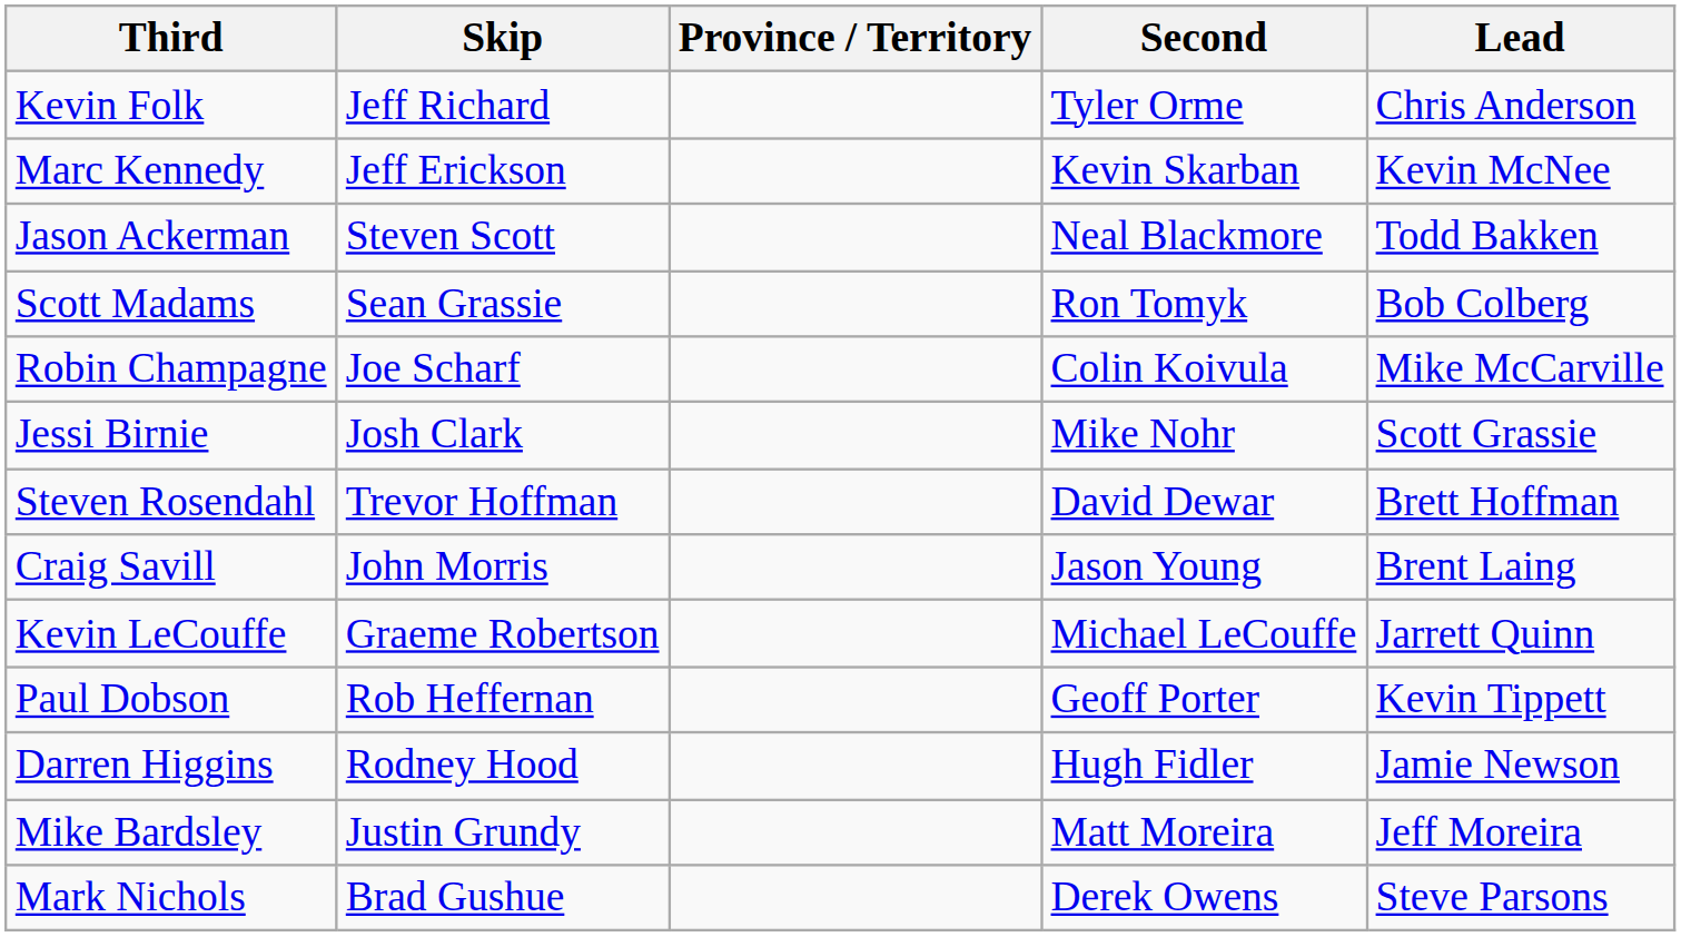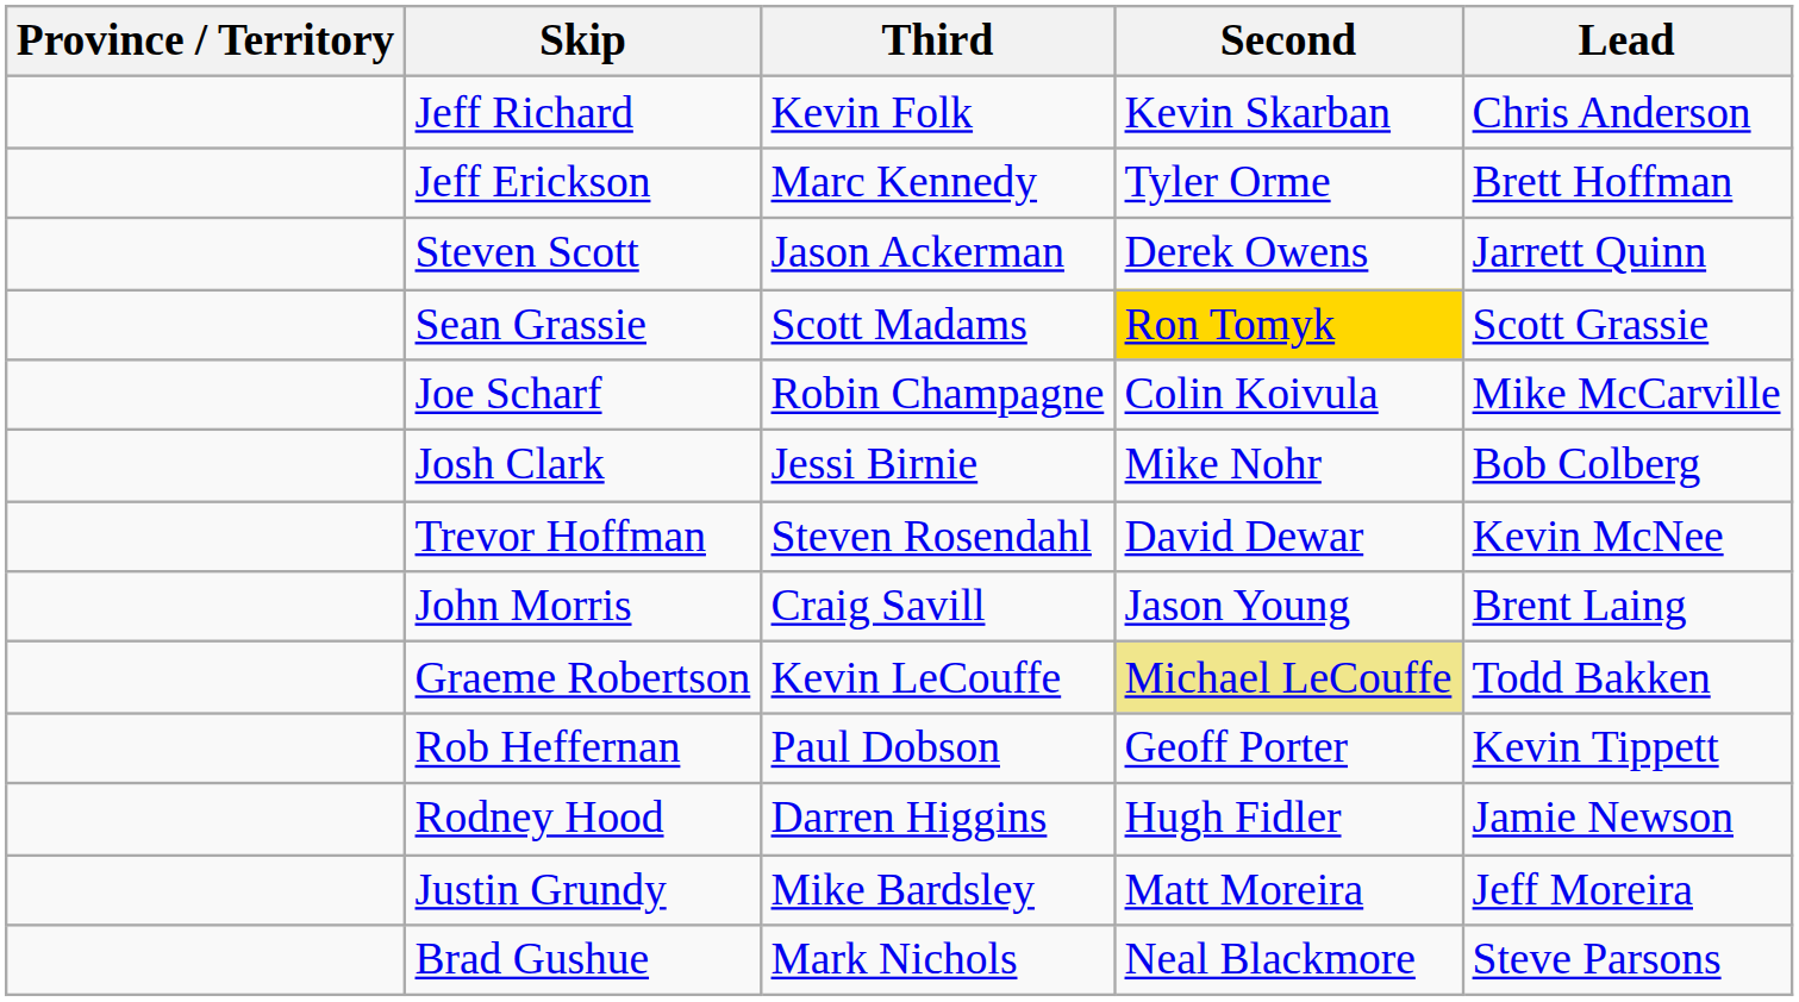 <table class="wikitable">
 <tr>
+<th>Province / Territory</th>
+<th>Skip</th>
 <th>Third</th>
-<th>Skip</th>
-<th>Province / Territory</th>
 <th>Second</th>
 <th>Lead</th>
 </tr>
 <tr>
+<td></td>
+<td><a href='#'>Jeff Richard</a></td>
 <td><a href='#'>Kevin Folk</a></td>
-<td><a href='#'>Jeff Richard</a></td>
-<td></td>
-<td><a href='#'>Tyler Orme</a></td>
+<td><a href='#'>Kevin Skarban</a></td>
 <td><a href='#'>Chris Anderson</a></td>
 </tr>
 <tr>
+<td></td>
+<td><a href='#'>Jeff Erickson</a></td>
 <td><a href='#'>Marc Kennedy</a></td>
-<td><a href='#'>Jeff Erickson</a></td>
-<td></td>
-<td><a href='#'>Kevin Skarban</a></td>
-<td><a href='#'>Kevin McNee</a></td>
+<td><a href='#'>Tyler Orme</a></td>
+<td><a href='#'>Brett Hoffman</a></td>
 </tr>
 <tr>
+<td></td>
+<td><a href='#'>Steven Scott</a></td>
 <td><a href='#'>Jason Ackerman</a></td>
-<td><a href='#'>Steven Scott</a></td>
-<td></td>
-<td><a href='#'>Neal Blackmore</a></td>
-<td><a href='#'>Todd Bakken</a></td>
+<td><a href='#'>Derek Owens</a></td>
+<td><a href='#'>Jarrett Quinn</a></td>
 </tr>
 <tr>
+<td></td>
+<td><a href='#'>Sean Grassie</a></td>
 <td><a href='#'>Scott Madams</a></td>
-<td><a href='#'>Sean Grassie</a></td>
-<td></td>
-<td><a href='#'>Ron Tomyk</a></td>
-<td><a href='#'>Bob Colberg</a></td>
+<td style="background: gold;"><a href='#'>Ron Tomyk</a></td>
+<td><a href='#'>Scott Grassie</a></td>
 </tr>
 <tr>
+<td></td>
+<td><a href='#'>Joe Scharf</a></td>
 <td><a href='#'>Robin Champagne</a></td>
-<td><a href='#'>Joe Scharf</a></td>
-<td></td>
 <td><a href='#'>Colin Koivula</a></td>
 <td><a href='#'>Mike McCarville</a></td>
 </tr>
 <tr>
+<td></td>
+<td><a href='#'>Josh Clark</a></td>
 <td><a href='#'>Jessi Birnie</a></td>
-<td><a href='#'>Josh Clark</a></td>
-<td></td>
 <td><a href='#'>Mike Nohr</a></td>
-<td><a href='#'>Scott Grassie</a></td>
+<td><a href='#'>Bob Colberg</a></td>
 </tr>
 <tr>
+<td></td>
+<td><a href='#'>Trevor Hoffman</a></td>
 <td><a href='#'>Steven Rosendahl</a></td>
-<td><a href='#'>Trevor Hoffman</a></td>
-<td></td>
 <td><a href='#'>David Dewar</a></td>
-<td><a href='#'>Brett Hoffman</a></td>
+<td><a href='#'>Kevin McNee</a></td>
 </tr>
 <tr>
+<td></td>
+<td><a href='#'>John Morris</a></td>
 <td><a href='#'>Craig Savill</a></td>
-<td><a href='#'>John Morris</a></td>
-<td></td>
 <td><a href='#'>Jason Young</a></td>
 <td><a href='#'>Brent Laing</a></td>
 </tr>
 <tr>
+<td></td>
+<td><a href='#'>Graeme Robertson</a></td>
 <td><a href='#'>Kevin LeCouffe</a></td>
-<td><a href='#'>Graeme Robertson</a></td>
-<td></td>
-<td><a href='#'>Michael LeCouffe</a></td>
-<td><a href='#'>Jarrett Quinn</a></td>
+<td style="background: khaki;"><a href='#'>Michael LeCouffe</a></td>
+<td><a href='#'>Todd Bakken</a></td>
 </tr>
 <tr>
+<td></td>
+<td><a href='#'>Rob Heffernan</a></td>
 <td><a href='#'>Paul Dobson</a></td>
-<td><a href='#'>Rob Heffernan</a></td>
-<td></td>
 <td><a href='#'>Geoff Porter</a></td>
 <td><a href='#'>Kevin Tippett</a></td>
 </tr>
 <tr>
+<td></td>
+<td><a href='#'>Rodney Hood</a></td>
 <td><a href='#'>Darren Higgins</a></td>
-<td><a href='#'>Rodney Hood</a></td>
-<td></td>
 <td><a href='#'>Hugh Fidler</a></td>
 <td><a href='#'>Jamie Newson</a></td>
 </tr>
 <tr>
+<td></td>
+<td><a href='#'>Justin Grundy</a></td>
 <td><a href='#'>Mike Bardsley</a></td>
-<td><a href='#'>Justin Grundy</a></td>
-<td></td>
 <td><a href='#'>Matt Moreira</a></td>
 <td><a href='#'>Jeff Moreira</a></td>
 </tr>
 <tr>
+<td></td>
+<td><a href='#'>Brad Gushue</a></td>
 <td><a href='#'>Mark Nichols</a></td>
-<td><a href='#'>Brad Gushue</a></td>
-<td></td>
-<td><a href='#'>Derek Owens</a></td>
+<td><a href='#'>Neal Blackmore</a></td>
 <td><a href='#'>Steve Parsons</a></td>
 </tr>
 </table>
